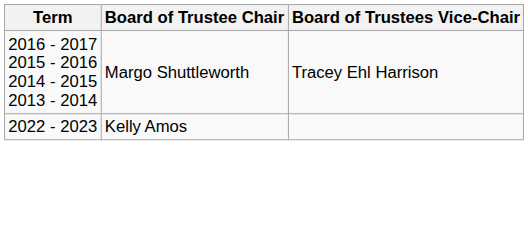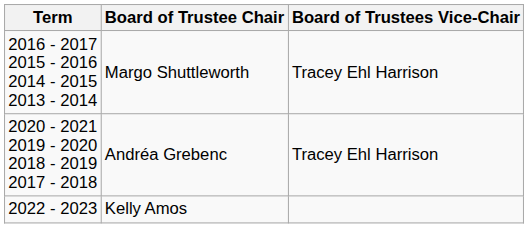 <table class="wikitable">
 <tr>
 <th>Term</th>
 <th>Board of Trustee Chair</th>
 <th>Board of Trustees Vice-Chair</th>
 </tr>
 <tr>
 <td>2016 - 2017<br>2015 - 2016<br>2014 - 2015<br>2013 - 2014</td>
 <td>Margo Shuttleworth</td>
 <td>Tracey Ehl Harrison</td>
 </tr>
 <tr>
+<td>2020 - 2021<br>2019 - 2020<br>2018 - 2019<br>2017 - 2018</td>
+<td>Andréa Grebenc</td>
+<td>Tracey Ehl Harrison</td>
+</tr>
+<tr>
 <td>2022 - 2023</td>
 <td>Kelly Amos</td>
 <td></td>
 </tr>
 </table>
